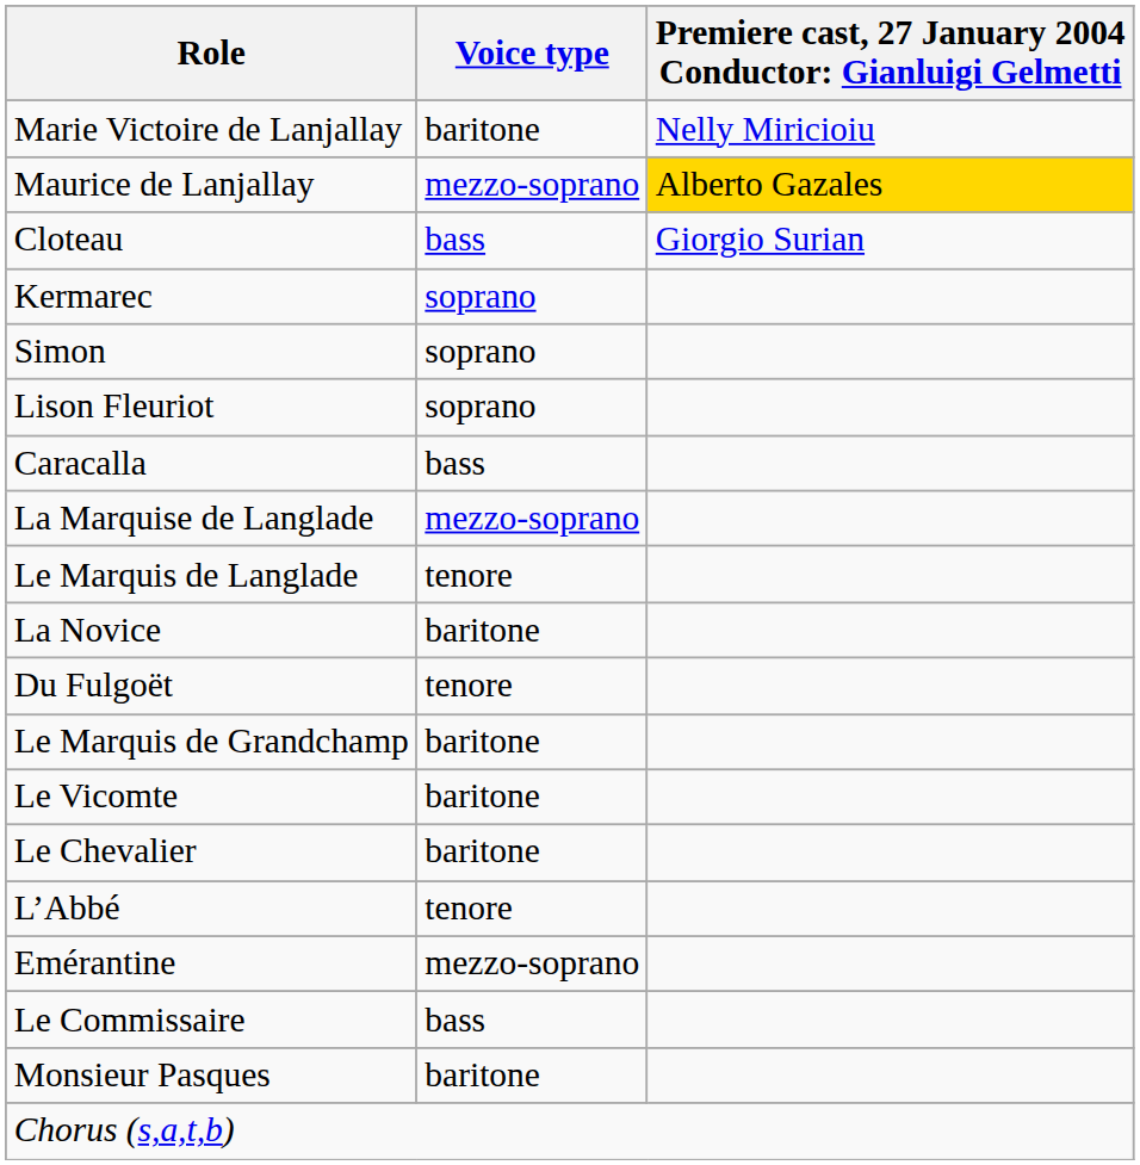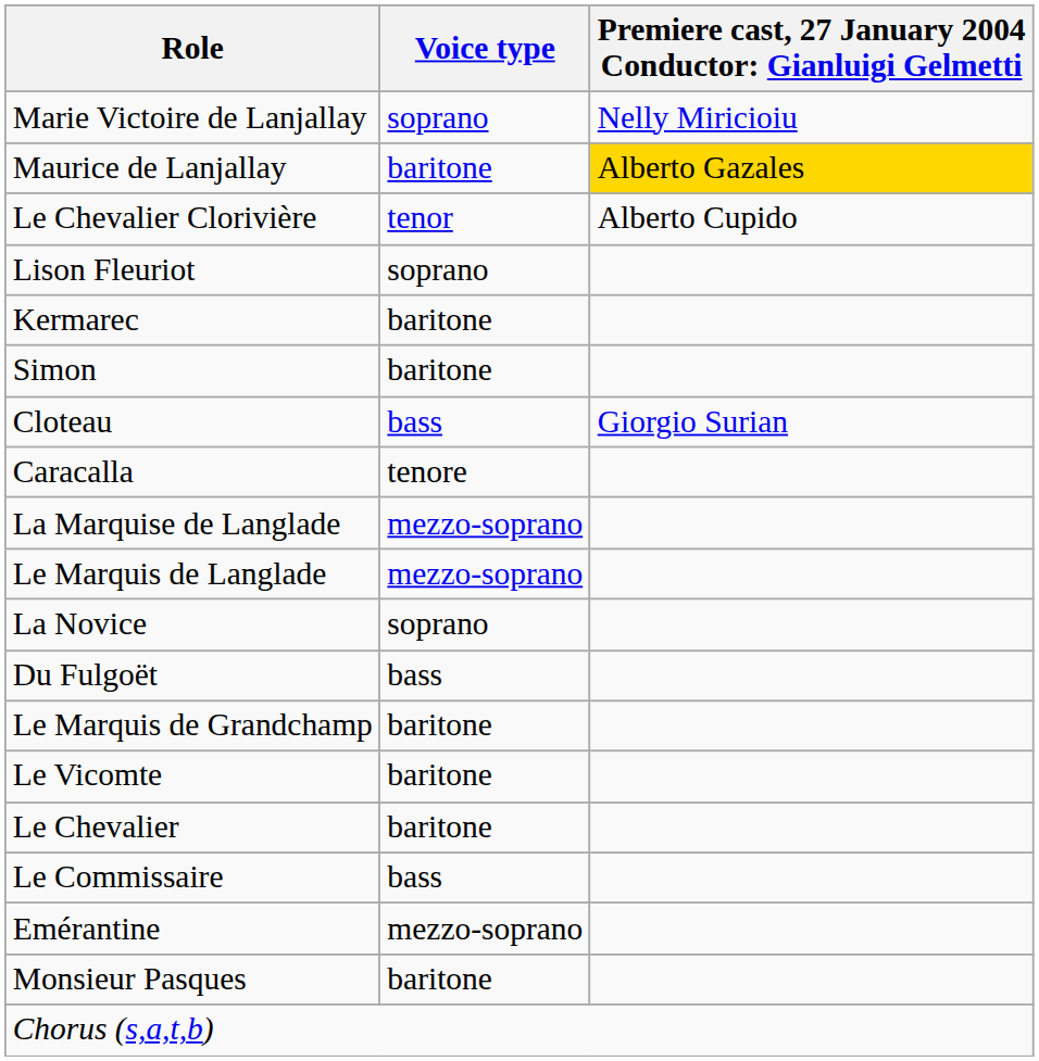 <table class="wikitable">
 <tr>
 <th>Role</th>
 <th><a href='#'>Voice type</a></th>
 <th>Premiere cast, 27 January 2004<br>Conductor: <a href='#'>Gianluigi Gelmetti</a></th>
 </tr>
 <tr>
 <td>Marie Victoire de Lanjallay</td>
-<td>baritone</td>
+<td><a href='#'>soprano</a></td>
 <td><a href='#'>Nelly Miricioiu</a></td>
 </tr>
 <tr>
 <td>Maurice de Lanjallay</td>
-<td><a href='#'>mezzo-soprano</a></td>
+<td><a href='#'>baritone</a></td>
 <td style="background: gold;">Alberto Gazales</td>
+</tr>
+<tr>
+<td>Le Chevalier Clorivière</td>
+<td><a href='#'>tenor</a></td>
+<td>Alberto Cupido</td>
+</tr>
+<tr>
+<td>Lison Fleuriot</td>
+<td>soprano</td>
+<td></td>
+</tr>
+<tr>
+<td>Kermarec</td>
+<td>baritone</td>
+<td></td>
+</tr>
+<tr>
+<td>Simon</td>
+<td>baritone</td>
+<td></td>
 </tr>
 <tr>
 <td>Cloteau</td>
 <td><a href='#'>bass</a></td>
 <td><a href='#'>Giorgio Surian</a></td>
 </tr>
 <tr>
-<td>Kermarec</td>
-<td><a href='#'>soprano</a></td>
-<td></td>
-</tr>
-<tr>
-<td>Simon</td>
-<td>soprano</td>
-<td></td>
-</tr>
-<tr>
-<td>Lison Fleuriot</td>
-<td>soprano</td>
-<td></td>
-</tr>
-<tr>
 <td>Caracalla</td>
-<td>bass</td>
+<td>tenore</td>
 <td></td>
 </tr>
 <tr>
 <td>La Marquise de Langlade</td>
 <td><a href='#'>mezzo-soprano</a></td>
 <td></td>
 </tr>
 <tr>
 <td>Le Marquis de Langlade</td>
-<td>tenore</td>
+<td><a href='#'>mezzo-soprano</a></td>
 <td></td>
 </tr>
 <tr>
 <td>La Novice</td>
-<td>baritone</td>
+<td>soprano</td>
 <td></td>
 </tr>
 <tr>
 <td>Du Fulgoët</td>
-<td>tenore</td>
+<td>bass</td>
 <td></td>
 </tr>
 <tr>
 <td>Le Marquis de Grandchamp</td>
 <td>baritone</td>
 <td></td>
 </tr>
 <tr>
 <td>Le Vicomte</td>
 <td>baritone</td>
 <td></td>
 </tr>
 <tr>
 <td>Le Chevalier</td>
 <td>baritone</td>
 <td></td>
 </tr>
 <tr>
-<td>L’Abbé</td>
-<td>tenore</td>
+<td>Le Commissaire</td>
+<td>bass</td>
 <td></td>
 </tr>
 <tr>
 <td>Emérantine</td>
 <td>mezzo-soprano</td>
-<td></td>
-</tr>
-<tr>
-<td>Le Commissaire</td>
-<td>bass</td>
 <td></td>
 </tr>
 <tr>
 <td>Monsieur Pasques</td>
 <td>baritone</td>
 <td></td>
 </tr>
 <tr>
 <td colspan="3"><em>Chorus (<a href='#'>s,a,t,b</a>)</em></td>
 </tr>
 </table>
